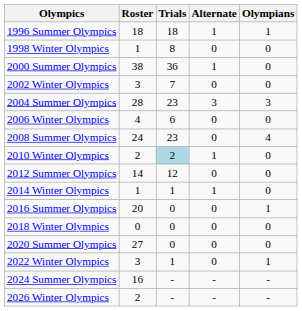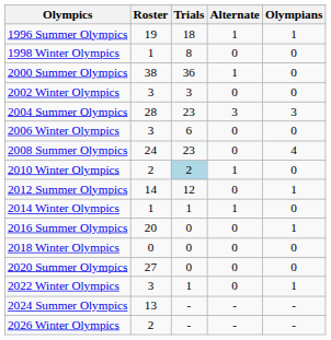 <table class="wikitable sortable" style="text-align:center">
 <tr>
 <th>Olympics</th>
 <th>Roster</th>
 <th>Trials</th>
 <th>Alternate</th>
 <th>Olympians</th>
 </tr>
 <tr>
 <td style="text-align:left"><a href='#'>1996 Summer Olympics</a></td>
-<td>18</td>
+<td>19</td>
 <td>18</td>
 <td>1</td>
 <td>1</td>
 </tr>
 <tr>
 <td style="text-align:left"><a href='#'>1998 Winter Olympics</a></td>
 <td>1</td>
 <td>8</td>
 <td>0</td>
 <td>0</td>
 </tr>
 <tr>
 <td style="text-align:left"><a href='#'>2000 Summer Olympics</a></td>
 <td>38</td>
 <td>36</td>
 <td>1</td>
 <td>0</td>
 </tr>
 <tr>
 <td style="text-align:left"><a href='#'>2002 Winter Olympics</a></td>
 <td>3</td>
-<td>7</td>
+<td>3</td>
 <td>0</td>
 <td>0</td>
 </tr>
 <tr>
 <td style="text-align:left"><a href='#'>2004 Summer Olympics</a></td>
 <td>28</td>
 <td>23</td>
 <td>3</td>
 <td>3</td>
 </tr>
 <tr>
 <td style="text-align:left"><a href='#'>2006 Winter Olympics</a></td>
-<td>4</td>
+<td>3</td>
 <td>6</td>
 <td>0</td>
 <td>0</td>
 </tr>
 <tr>
 <td style="text-align:left"><a href='#'>2008 Summer Olympics</a></td>
 <td>24</td>
 <td>23</td>
 <td>0</td>
 <td>4</td>
 </tr>
 <tr>
 <td style="text-align:left"><a href='#'>2010 Winter Olympics</a></td>
 <td>2</td>
 <td style="background: lightblue;">2</td>
 <td>1</td>
 <td>0</td>
 </tr>
 <tr>
 <td style="text-align:left"><a href='#'>2012 Summer Olympics</a></td>
 <td>14</td>
 <td>12</td>
 <td>0</td>
-<td>0</td>
+<td>1</td>
 </tr>
 <tr>
 <td style="text-align:left"><a href='#'>2014 Winter Olympics</a></td>
 <td>1</td>
 <td>1</td>
 <td>1</td>
 <td>0</td>
 </tr>
 <tr>
 <td style="text-align:left"><a href='#'>2016 Summer Olympics</a></td>
 <td>20</td>
 <td>0</td>
 <td>0</td>
 <td>1</td>
 </tr>
 <tr>
 <td style="text-align:left"><a href='#'>2018 Winter Olympics</a></td>
 <td>0</td>
 <td>0</td>
 <td>0</td>
 <td>0</td>
 </tr>
 <tr>
 <td style="text-align:left"><a href='#'>2020 Summer Olympics</a></td>
 <td>27</td>
 <td>0</td>
 <td>0</td>
 <td>0</td>
 </tr>
 <tr>
 <td style="text-align:left"><a href='#'>2022 Winter Olympics</a></td>
 <td>3</td>
 <td>1</td>
 <td>0</td>
 <td>1</td>
 </tr>
 <tr>
 <td style="text-align:left"><a href='#'>2024 Summer Olympics</a></td>
-<td>16</td>
+<td>13</td>
 <td>-</td>
 <td>-</td>
 <td>-</td>
 </tr>
 <tr>
 <td style="text-align:left"><a href='#'>2026 Winter Olympics</a></td>
 <td>2</td>
 <td>-</td>
 <td>-</td>
 <td>-</td>
 </tr>
 </table>
